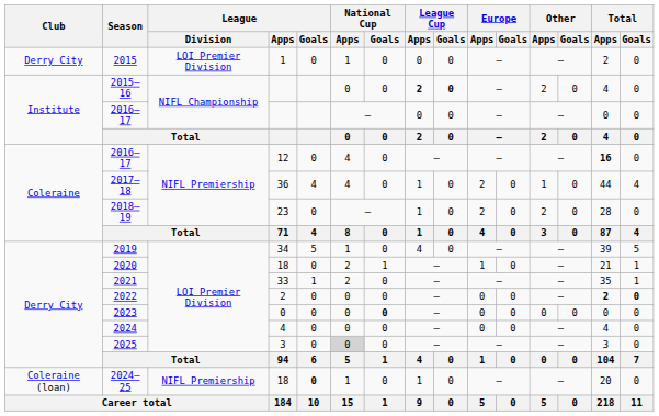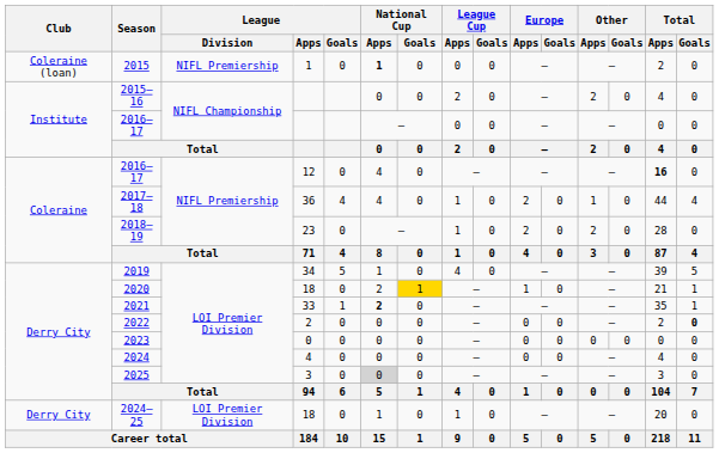 <table class=wikitable style="text-align: center">
 <tr>
 <th rowspan=2>Club</th>
 <th rowspan=2>Season</th>
 <th colspan=3>League</th>
 <th colspan=2>National Cup</th>
 <th colspan=2><a href='#'>League Cup</a></th>
 <th colspan=2><a href='#'>Europe</a></th>
 <th colspan=2>Other</th>
 <th colspan=2>Total</th>
 </tr>
 <tr>
 <th>Division</th>
 <th>Apps</th>
 <th>Goals</th>
 <th>Apps</th>
 <th>Goals</th>
 <th>Apps</th>
 <th>Goals</th>
 <th>Apps</th>
 <th>Goals</th>
 <th>Apps</th>
 <th>Goals</th>
 <th>Apps</th>
 <th>Goals</th>
 </tr>
 <tr>
-<td><a href='#'>Derry City</a></td>
+<td><a href='#'>Coleraine</a> (loan)</td>
 <td><a href='#'>2015</a></td>
-<td><a href='#'>LOI Premier Division</a></td>
+<td><a href='#'>NIFL Premiership</a></td>
 <td>1</td>
 <td>0</td>
-<td>1</td>
+<td><strong>1</strong></td>
 <td>0</td>
 <td>0</td>
 <td>0</td>
 <td colspan="2">–</td>
 <td colspan="2">–</td>
 <td>2</td>
 <td>0</td>
 </tr>
 <tr>
 <td rowspan="3"><a href='#'>Institute</a></td>
 <td><a href='#'>2015–16</a></td>
 <td rowspan="2"><a href='#'>NIFL Championship</a></td>
 <td></td>
 <td></td>
 <td>0</td>
 <td>0</td>
-<td><strong>2</strong></td>
-<td><strong>0</strong></td>
+<td>2</td>
+<td>0</td>
 <td colspan="2">–</td>
 <td>2</td>
 <td>0</td>
 <td>4</td>
 <td>0</td>
 </tr>
 <tr>
 <td><a href='#'>2016–17</a></td>
 <td></td>
 <td></td>
 <td colspan="2">–</td>
 <td>0</td>
 <td>0</td>
 <td colspan="2">–</td>
 <td colspan="2">–</td>
 <td>0</td>
 <td>0</td>
 </tr>
 <tr>
 <th colspan="2">Total</th>
 <th></th>
 <th></th>
 <th>0</th>
 <th>0</th>
 <th>2</th>
 <th>0</th>
 <th colspan="2">–</th>
 <th>2</th>
 <th>0</th>
 <th>4</th>
 <th>0</th>
 </tr>
 <tr>
 <td rowspan="4"><a href='#'>Coleraine</a></td>
 <td><a href='#'>2016–17</a></td>
 <td rowspan="3"><a href='#'>NIFL Premiership</a></td>
 <td>12</td>
 <td>0</td>
 <td>4</td>
 <td>0</td>
 <td colspan="2">–</td>
 <td colspan="2">–</td>
 <td colspan="2">–</td>
 <td><strong>16</strong></td>
 <td>0</td>
 </tr>
 <tr>
 <td><a href='#'>2017–18</a></td>
 <td>36</td>
 <td>4</td>
 <td>4</td>
 <td>0</td>
 <td>1</td>
 <td>0</td>
 <td>2</td>
 <td>0</td>
 <td>1</td>
 <td>0</td>
 <td>44</td>
 <td>4</td>
 </tr>
 <tr>
 <td><a href='#'>2018–19</a></td>
 <td>23</td>
 <td>0</td>
 <td colspan="2">–</td>
 <td>1</td>
 <td>0</td>
 <td>2</td>
 <td>0</td>
 <td>2</td>
 <td>0</td>
 <td>28</td>
 <td>0</td>
 </tr>
 <tr>
 <th colspan="2">Total</th>
 <th>71</th>
 <th>4</th>
 <th>8</th>
 <th>0</th>
 <th>1</th>
 <th>0</th>
 <th>4</th>
 <th>0</th>
 <th>3</th>
 <th>0</th>
 <th>87</th>
 <th>4</th>
 </tr>
 <tr>
 <td rowspan="8"><a href='#'>Derry City</a></td>
 <td><a href='#'>2019</a></td>
 <td rowspan="7"><a href='#'>LOI Premier Division</a></td>
 <td>34</td>
 <td>5</td>
 <td>1</td>
 <td>0</td>
 <td>4</td>
 <td>0</td>
 <td colspan="2">–</td>
 <td colspan="2">–</td>
 <td>39</td>
 <td>5</td>
 </tr>
 <tr>
 <td><a href='#'>2020</a></td>
 <td>18</td>
 <td>0</td>
 <td>2</td>
-<td>1</td>
+<td style="background: gold;">1</td>
 <td colspan="2">–</td>
 <td>1</td>
 <td>0</td>
 <td colspan="2">–</td>
 <td>21</td>
 <td>1</td>
 </tr>
 <tr>
 <td><a href='#'>2021</a></td>
 <td>33</td>
 <td>1</td>
-<td>2</td>
+<td><strong>2</strong></td>
 <td>0</td>
 <td colspan="2">–</td>
 <td colspan="2">–</td>
 <td colspan="2">–</td>
 <td>35</td>
 <td>1</td>
 </tr>
 <tr>
 <td><a href='#'>2022</a></td>
 <td>2</td>
 <td>0</td>
 <td>0</td>
 <td>0</td>
 <td colspan="2">–</td>
 <td>0</td>
 <td>0</td>
 <td colspan="2">–</td>
-<td><strong>2</strong></td>
+<td>2</td>
 <td><strong>0</strong></td>
 </tr>
 <tr>
 <td><a href='#'>2023</a></td>
 <td>0</td>
 <td>0</td>
 <td>0</td>
-<td><strong>0</strong></td>
+<td>0</td>
 <td colspan="2">–</td>
 <td>0</td>
 <td>0</td>
 <td>0</td>
 <td>0</td>
 <td>0</td>
 <td>0</td>
 </tr>
 <tr>
 <td><a href='#'>2024</a></td>
 <td>4</td>
 <td>0</td>
 <td>0</td>
 <td>0</td>
 <td colspan="2">–</td>
 <td>0</td>
 <td>0</td>
 <td colspan="2">–</td>
 <td>4</td>
 <td>0</td>
 </tr>
 <tr>
 <td><a href='#'>2025</a></td>
 <td>3</td>
 <td>0</td>
 <td style="background: lightgrey;">0</td>
 <td>0</td>
 <td colspan="2">–</td>
 <td colspan="2">–</td>
 <td colspan="2">–</td>
 <td>3</td>
 <td>0</td>
 </tr>
 <tr>
 <th colspan="2">Total</th>
 <th>94</th>
 <th>6</th>
 <th>5</th>
 <th>1</th>
 <th>4</th>
 <th>0</th>
 <th>1</th>
 <th>0</th>
 <th>0</th>
 <th>0</th>
 <th>104</th>
 <th>7</th>
 </tr>
 <tr>
-<td><a href='#'>Coleraine</a> (loan)</td>
+<td><a href='#'>Derry City</a></td>
 <td><a href='#'>2024–25</a></td>
-<td><a href='#'>NIFL Premiership</a></td>
+<td><a href='#'>LOI Premier Division</a></td>
 <td>18</td>
-<td><strong>0</strong></td>
+<td>0</td>
 <td>1</td>
 <td>0</td>
 <td>1</td>
 <td>0</td>
 <td colspan="2">–</td>
 <td colspan="2">–</td>
 <td>20</td>
 <td>0</td>
 </tr>
 <tr>
 <th colspan="3">Career total</th>
 <th>184</th>
 <th>10</th>
 <th>15</th>
 <th>1</th>
 <th>9</th>
 <th>0</th>
 <th>5</th>
 <th>0</th>
 <th>5</th>
 <th>0</th>
 <th>218</th>
 <th>11</th>
 </tr>
 </table>
